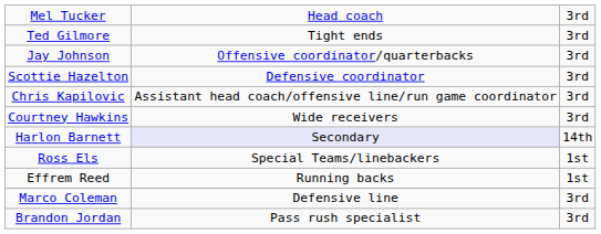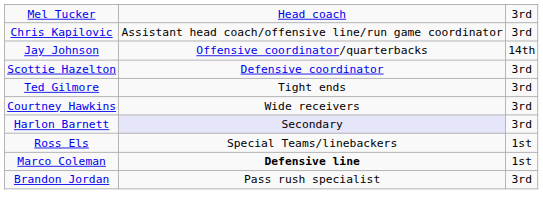 <table class="wikitable">
 <tr align="center">
 <td><a href='#'>Mel Tucker</a></td>
 <td><a href='#'>Head coach</a></td>
 <td>3rd</td>
 </tr>
 <tr align="center">
-<td><a href='#'>Ted Gilmore</a></td>
-<td>Tight ends</td>
+<td><a href='#'>Chris Kapilovic</a></td>
+<td>Assistant head coach/offensive line/run game coordinator</td>
 <td>3rd</td>
 </tr>
 <tr align="center">
 <td><a href='#'>Jay Johnson</a></td>
 <td><a href='#'>Offensive coordinator</a>/quarterbacks</td>
-<td>3rd</td>
+<td>14th</td>
 </tr>
 <tr align="center">
 <td><a href='#'>Scottie Hazelton</a></td>
 <td><a href='#'>Defensive coordinator</a></td>
 <td>3rd</td>
 </tr>
 <tr align="center">
-<td><a href='#'>Chris Kapilovic</a></td>
-<td>Assistant head coach/offensive line/run game coordinator</td>
+<td><a href='#'>Ted Gilmore</a></td>
+<td>Tight ends</td>
 <td>3rd</td>
 </tr>
 <tr align="center">
 <td><a href='#'>Courtney Hawkins</a></td>
 <td Wide receivers>Wide receivers</td>
 <td>3rd</td>
 </tr>
 <tr align="center">
 <td><a href='#'>Harlon Barnett</a></td>
 <td style="background: lavender;">Secondary</td>
-<td>14th</td>
+<td>3rd</td>
 </tr>
 <tr align="center">
 <td><a href='#'>Ross Els</a></td>
 <td>Special Teams/linebackers</td>
 <td>1st</td>
 </tr>
 <tr align="center">
-<td>Effrem Reed</td>
-<td>Running backs</td>
+<td><a href='#'>Marco Coleman</a></td>
+<td><strong>Defensive line</strong></td>
 <td>1st</td>
-</tr>
-<tr align="center">
-<td><a href='#'>Marco Coleman</a></td>
-<td>Defensive line</td>
-<td>3rd</td>
 </tr>
 <tr align="center">
 <td><a href='#'>Brandon Jordan</a></td>
 <td>Pass rush specialist</td>
 <td>3rd</td>
 </tr>
 </table>
